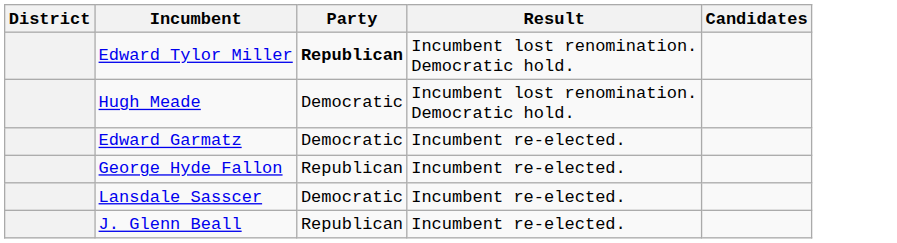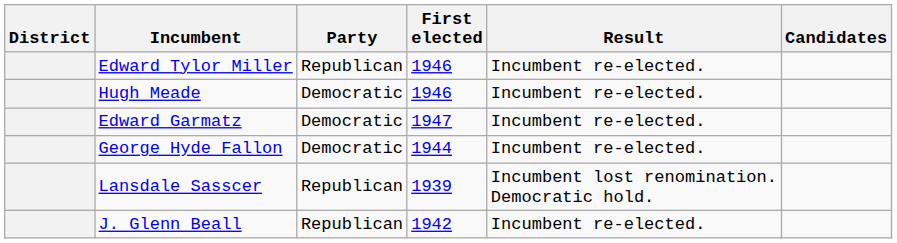 <table class=wikitable>
 <tr valign=bottom>
 <th>District</th>
 <th>Incumbent</th>
 <th>Party</th>
+<th>First<br>elected</th>
 <th>Result</th>
 <th>Candidates</th>
 </tr>
 <tr>
 <th></th>
 <td><a href='#'>Edward Tylor Miller</a></td>
-<td><strong>Republican</strong></td>
-<td>Incumbent lost renomination.<br>Democratic hold.</td>
+<td>Republican</td>
+<td><a href='#'>1946</a></td>
+<td>Incumbent re-elected.</td>
 <td nowrap></td>
 </tr>
 <tr>
 <th></th>
 <td><a href='#'>Hugh Meade</a></td>
 <td>Democratic</td>
-<td>Incumbent lost renomination.<br>Democratic hold.</td>
+<td><a href='#'>1946</a></td>
+<td>Incumbent re-elected.</td>
 <td nowrap></td>
 </tr>
 <tr>
 <th></th>
 <td><a href='#'>Edward Garmatz</a></td>
 <td>Democratic</td>
+<td><a href='#'>1947</a></td>
 <td>Incumbent re-elected.</td>
 <td nowrap></td>
 </tr>
 <tr>
 <th></th>
 <td><a href='#'>George Hyde Fallon</a></td>
-<td>Republican</td>
+<td>Democratic</td>
+<td><a href='#'>1944</a></td>
 <td>Incumbent re-elected.</td>
 <td nowrap></td>
 </tr>
 <tr>
 <th></th>
 <td><a href='#'>Lansdale Sasscer</a></td>
-<td>Democratic</td>
-<td>Incumbent re-elected.</td>
+<td>Republican</td>
+<td><a href='#'>1939 </a></td>
+<td>Incumbent lost renomination.<br>Democratic hold.</td>
 <td nowrap></td>
 </tr>
 <tr>
 <th></th>
 <td><a href='#'>J. Glenn Beall</a></td>
 <td>Republican</td>
+<td><a href='#'>1942</a></td>
 <td>Incumbent re-elected.</td>
 <td nowrap></td>
 </tr>
 </table>
